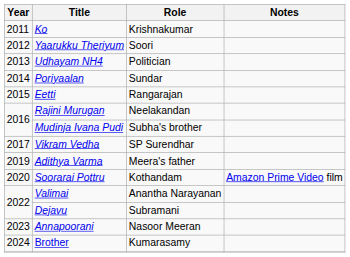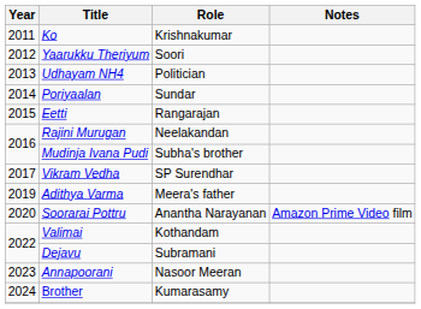 <table class="wikitable sortable">
 <tr>
 <th>Year</th>
 <th>Title</th>
 <th>Role</th>
 <th class="unsortable">Notes</th>
 </tr>
 <tr>
 <td>2011</td>
 <td><em><a href='#'>Ko</a></em></td>
 <td>Krishnakumar</td>
 <td></td>
 </tr>
 <tr>
 <td>2012</td>
 <td><em><a href='#'>Yaarukku Theriyum</a></em></td>
 <td>Soori</td>
 <td></td>
 </tr>
 <tr>
 <td>2013</td>
 <td><em><a href='#'>Udhayam NH4</a></em></td>
 <td>Politician</td>
 <td></td>
 </tr>
 <tr>
 <td>2014</td>
 <td><em><a href='#'>Poriyaalan</a></em></td>
 <td>Sundar</td>
 <td></td>
 </tr>
 <tr>
 <td>2015</td>
 <td><em><a href='#'>Eetti</a></em></td>
 <td>Rangarajan</td>
 <td></td>
 </tr>
 <tr>
 <td rowspan="2">2016</td>
 <td><em><a href='#'>Rajini Murugan</a></em></td>
 <td>Neelakandan</td>
 <td></td>
 </tr>
 <tr>
 <td><em><a href='#'>Mudinja Ivana Pudi</a></em></td>
 <td>Subha's brother</td>
 <td></td>
 </tr>
 <tr>
 <td>2017</td>
 <td><em><a href='#'>Vikram Vedha</a></em></td>
 <td>SP Surendhar</td>
 <td></td>
 </tr>
 <tr>
 <td>2019</td>
 <td><em><a href='#'>Adithya Varma</a></em></td>
 <td>Meera's father</td>
 <td></td>
 </tr>
 <tr>
 <td>2020</td>
 <td><em><a href='#'>Soorarai Pottru</a></em></td>
-<td>Kothandam</td>
+<td>Anantha Narayanan</td>
 <td><a href='#'>Amazon Prime Video</a> film</td>
 </tr>
 <tr>
 <td rowspan="2">2022</td>
 <td><em><a href='#'>Valimai</a></em></td>
-<td>Anantha Narayanan</td>
+<td>Kothandam</td>
 <td></td>
 </tr>
 <tr>
 <td><em><a href='#'>Dejavu</a></em></td>
 <td>Subramani</td>
 <td></td>
 </tr>
 <tr>
 <td>2023</td>
 <td><em><a href='#'>Annapoorani</a></em></td>
 <td>Nasoor Meeran</td>
 <td></td>
 </tr>
 <tr>
 <td>2024</td>
 <td><em><a href='#'></em>Brother<em></a></em></td>
 <td>Kumarasamy</td>
 <td></td>
 </tr>
 <tr>
 </tr>
 </table>
